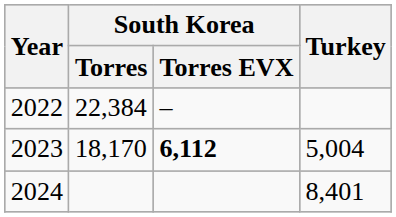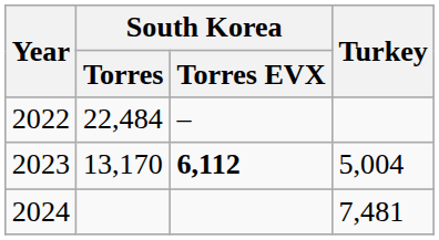 <table class="wikitable">
 <tr>
 <th rowspan="2">Year</th>
 <th colspan="2">South Korea</th>
 <th rowspan="2">Turkey</th>
 </tr>
 <tr>
 <th>Torres</th>
 <th>Torres EVX</th>
 </tr>
 <tr>
 <td>2022</td>
-<td>22,384</td>
+<td>22,484</td>
 <td>–</td>
 <td></td>
 </tr>
 <tr>
 <td>2023</td>
-<td>18,170</td>
+<td>13,170</td>
 <td><strong>6,112</strong></td>
 <td>5,004</td>
 </tr>
 <tr>
 <td>2024</td>
 <td></td>
 <td></td>
-<td>8,401</td>
+<td>7,481</td>
 </tr>
 </table>
